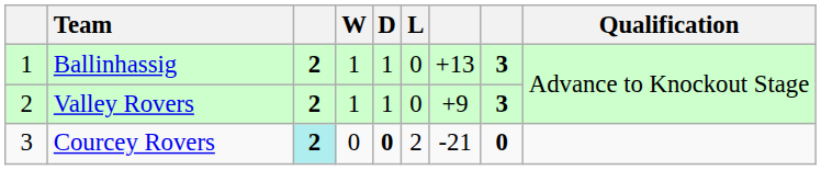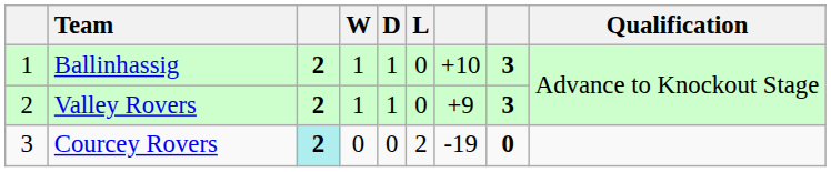 <table class="wikitable" style="text-align:center">
 <tr>
 <th width="20"></th>
 <th width="150" style="text-align:left;">Team</th>
 <th width="20"></th>
 <th>W</th>
 <th>D</th>
 <th>L</th>
 <th width="20"></th>
 <th width="20"></th>
 <th>Qualification</th>
 </tr>
 <tr style="background:#ccffcc">
 <td>1</td>
 <td align="left"> <a href='#'>Ballinhassig</a></td>
 <td><strong>2</strong></td>
 <td>1</td>
 <td>1</td>
 <td>0</td>
-<td>+13</td>
+<td>+10</td>
 <td><strong>3</strong></td>
 <td rowspan="2">Advance to Knockout Stage</td>
 </tr>
 <tr style="background:#ccffcc">
 <td>2</td>
 <td align="left"> <a href='#'>Valley Rovers</a></td>
 <td><strong>2</strong></td>
 <td>1</td>
 <td>1</td>
 <td>0</td>
 <td>+9</td>
 <td><strong>3</strong></td>
 </tr>
 <tr>
 <td>3</td>
 <td align="left"> <a href='#'>Courcey Rovers</a></td>
 <td style="background: paleturquoise;"><strong>2</strong></td>
 <td>0</td>
-<td><strong>0</strong></td>
+<td>0</td>
 <td>2</td>
-<td>-21</td>
+<td>-19</td>
 <td><strong>0</strong></td>
 <td></td>
 </tr>
 </table>
